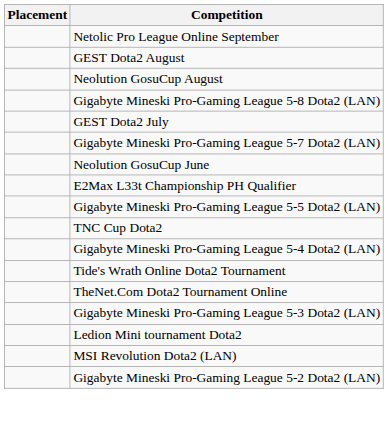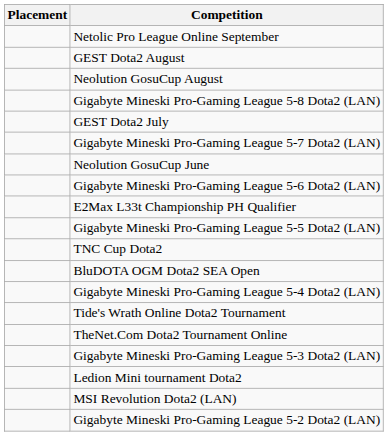 <table class="wikitable">
 <tr>
 <th>Placement</th>
 <th>Competition</th>
 </tr>
 <tr>
 <td></td>
 <td>Netolic Pro League Online September</td>
 </tr>
 <tr>
 <td></td>
 <td>GEST Dota2 August</td>
 </tr>
 <tr>
 <td></td>
 <td>Neolution GosuCup August</td>
 </tr>
 <tr>
 <td></td>
 <td>Gigabyte Mineski Pro-Gaming League 5-8 Dota2 (LAN)</td>
 </tr>
 <tr>
 <td></td>
 <td>GEST Dota2 July</td>
 </tr>
 <tr>
 <td></td>
 <td>Gigabyte Mineski Pro-Gaming League 5-7 Dota2 (LAN)</td>
 </tr>
 <tr>
 <td></td>
 <td>Neolution GosuCup June</td>
 </tr>
 <tr>
 <td></td>
+<td>Gigabyte Mineski Pro-Gaming League 5-6 Dota2 (LAN)</td>
+</tr>
+<tr>
+<td></td>
 <td>E2Max L33t Championship PH Qualifier</td>
 </tr>
 <tr>
 <td></td>
 <td>Gigabyte Mineski Pro-Gaming League 5-5 Dota2 (LAN)</td>
 </tr>
 <tr>
 <td></td>
 <td>TNC Cup Dota2</td>
+</tr>
+<tr>
+<td></td>
+<td>BluDOTA OGM Dota2 SEA Open</td>
 </tr>
 <tr>
 <td></td>
 <td>Gigabyte Mineski Pro-Gaming League 5-4 Dota2 (LAN)</td>
 </tr>
 <tr>
 <td></td>
 <td>Tide's Wrath Online Dota2 Tournament</td>
 </tr>
 <tr>
 <td></td>
 <td>TheNet.Com Dota2 Tournament Online</td>
 </tr>
 <tr>
 <td></td>
 <td>Gigabyte Mineski Pro-Gaming League 5-3 Dota2 (LAN)</td>
 </tr>
 <tr>
 <td></td>
 <td>Ledion Mini tournament Dota2</td>
 </tr>
 <tr>
 <td></td>
 <td>MSI Revolution Dota2 (LAN)</td>
 </tr>
 <tr>
 <td></td>
 <td>Gigabyte Mineski Pro-Gaming League 5-2 Dota2 (LAN)</td>
 </tr>
 </table>
